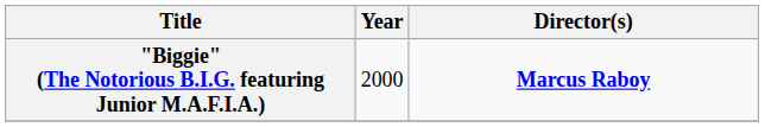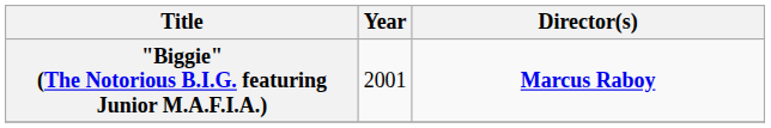 <table class="wikitable plainrowheaders" style="text-align:center;">
 <tr>
 <th scope="col" style="width:16em;">Title</th>
 <th scope="col">Year</th>
 <th scope="col" style="width:16em;">Director(s)</th>
 </tr>
 <tr>
 <th scope="row">"Biggie"<br><span>(<a href='#'>The Notorious B.I.G.</a> featuring Junior M.A.F.I.A.)</span></th>
-<td>2000</td>
+<td>2001</td>
 <td><strong><a href='#'>Marcus Raboy</a></strong></td>
 </tr>
 <tr>
 </tr>
 </table>
